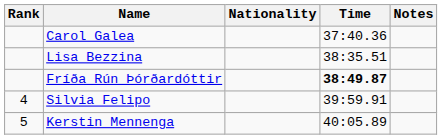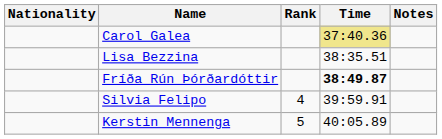 <table class="wikitable sortable" style="text-align:center; font-size:95%">
 <tr>
+<th>Nationality</th>
+<th>Name</th>
 <th>Rank</th>
-<th>Name</th>
-<th>Nationality</th>
 <th>Time</th>
 <th>Notes</th>
 </tr>
 <tr>
+<td align=left></td>
+<td align=left><a href='#'>Carol Galea</a></td>
 <td></td>
-<td align=left><a href='#'>Carol Galea</a></td>
-<td align=left></td>
-<td>37:40.36</td>
+<td style="background: khaki;">37:40.36</td>
 <td></td>
 </tr>
 <tr>
+<td align=left></td>
+<td align=left><a href='#'>Lisa Bezzina</a></td>
 <td></td>
-<td align=left><a href='#'>Lisa Bezzina</a></td>
-<td align=left></td>
 <td>38:35.51</td>
 <td></td>
 </tr>
 <tr>
+<td align=left></td>
+<td align=left><a href='#'>Fríða Rún Þórðardóttir</a></td>
 <td></td>
-<td align=left><a href='#'>Fríða Rún Þórðardóttir</a></td>
-<td align=left></td>
 <td><strong>38:49.87</strong></td>
 <td></td>
 </tr>
 <tr>
+<td align=left></td>
+<td align=left><a href='#'>Silvia Felipo</a></td>
 <td>4</td>
-<td align=left><a href='#'>Silvia Felipo</a></td>
-<td align=left></td>
 <td>39:59.91</td>
 <td></td>
 </tr>
 <tr>
+<td align=left></td>
+<td align=left><a href='#'>Kerstin Mennenga</a></td>
 <td>5</td>
-<td align=left><a href='#'>Kerstin Mennenga</a></td>
-<td align=left></td>
 <td>40:05.89</td>
 <td></td>
 </tr>
 </table>
